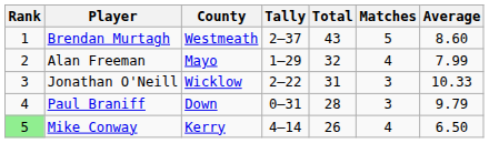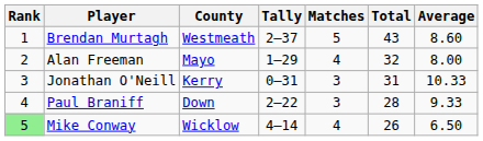 <table class="wikitable">
 <tr>
 <th>Rank</th>
 <th>Player</th>
 <th>County</th>
 <th>Tally</th>
+<th>Matches</th>
 <th>Total</th>
-<th>Matches</th>
 <th>Average</th>
 </tr>
 <tr>
 <td rowspan=1 align=center>1</td>
 <td><a href='#'>Brendan Murtagh</a></td>
 <td><a href='#'>Westmeath</a></td>
 <td align=center>2–37</td>
+<td align=center>5</td>
 <td align=center>43</td>
-<td align=center>5</td>
 <td align=center>8.60</td>
 </tr>
 <tr>
 <td rowspan=1 align=center>2</td>
 <td>Alan Freeman</td>
 <td><a href='#'>Mayo</a></td>
 <td align=center>1–29</td>
+<td align=center>4</td>
 <td align=center>32</td>
-<td align=center>4</td>
-<td align=center>7.99</td>
+<td align=center>8.00</td>
 </tr>
 <tr>
 <td rowspan=1 align=center>3</td>
 <td>Jonathan O'Neill</td>
-<td><a href='#'>Wicklow</a></td>
-<td align=center>2–22</td>
+<td><a href='#'>Kerry</a></td>
+<td align=center>0–31</td>
+<td align=center>3</td>
 <td align=center>31</td>
-<td align=center>3</td>
 <td align=center>10.33</td>
 </tr>
 <tr>
 <td rowspan=1 align=center>4</td>
 <td><a href='#'>Paul Braniff</a></td>
 <td><a href='#'>Down</a></td>
-<td align=center>0–31</td>
+<td align=center>2–22</td>
+<td align=center>3</td>
 <td align=center>28</td>
-<td align=center>3</td>
-<td align=center>9.79</td>
+<td align=center>9.33</td>
 </tr>
 <tr>
 <td rowspan=1 align=center style="background: lightgreen;">5</td>
 <td><a href='#'>Mike Conway</a></td>
-<td><a href='#'>Kerry</a></td>
+<td><a href='#'>Wicklow</a></td>
 <td align=center>4–14</td>
+<td align=center>4</td>
 <td align=center>26</td>
-<td align=center>4</td>
 <td align=center>6.50</td>
 </tr>
 </table>
